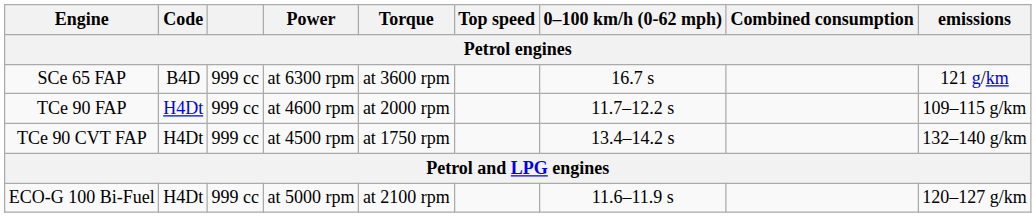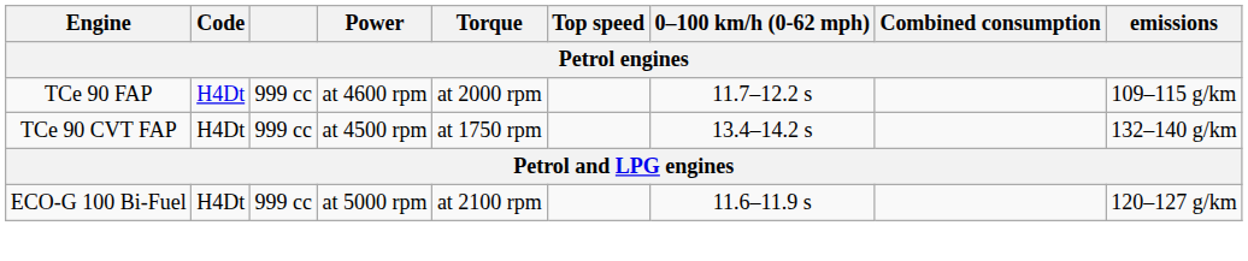 <table class="wikitable" style="text-align:center; font-size:90%;">
 <tr>
 <th>Engine</th>
 <th>Code</th>
 <th></th>
 <th>Power</th>
 <th>Torque</th>
 <th>Top speed</th>
 <th>0–100 km/h (0-62 mph)</th>
 <th>Combined consumption</th>
 <th> emissions</th>
 </tr>
 <tr>
 <th colspan="9">Petrol engines</th>
-</tr>
-<tr>
-<td>SCe 65 FAP</td>
-<td>B4D</td>
-<td>999 cc</td>
-<td> at 6300 rpm</td>
-<td> at 3600 rpm</td>
-<td></td>
-<td>16.7 s</td>
-<td></td>
-<td>121 <a href='#'>g</a>/<a href='#'>km</a></td>
 </tr>
 <tr>
 <td>TCe 90 FAP</td>
 <td><a href='#'>H4Dt</a></td>
 <td>999 cc</td>
 <td> at 4600 rpm</td>
 <td> at 2000 rpm</td>
 <td></td>
 <td>11.7–12.2 s</td>
 <td></td>
 <td>109–115 g/km</td>
 </tr>
 <tr>
 <td>TCe 90 CVT FAP</td>
 <td>H4Dt</td>
 <td>999 cc</td>
 <td> at 4500 rpm</td>
 <td> at 1750 rpm</td>
 <td></td>
 <td>13.4–14.2 s</td>
 <td></td>
 <td>132–140 g/km</td>
 </tr>
 <tr>
 <th colspan="9">Petrol and <a href='#'>LPG</a> engines</th>
 </tr>
 <tr>
 <td>ECO-G 100 Bi-Fuel</td>
 <td>H4Dt</td>
 <td>999 cc</td>
 <td> at 5000 rpm</td>
 <td> at 2100 rpm</td>
 <td></td>
 <td>11.6–11.9 s</td>
 <td></td>
 <td>120–127 g/km</td>
 </tr>
 </table>
